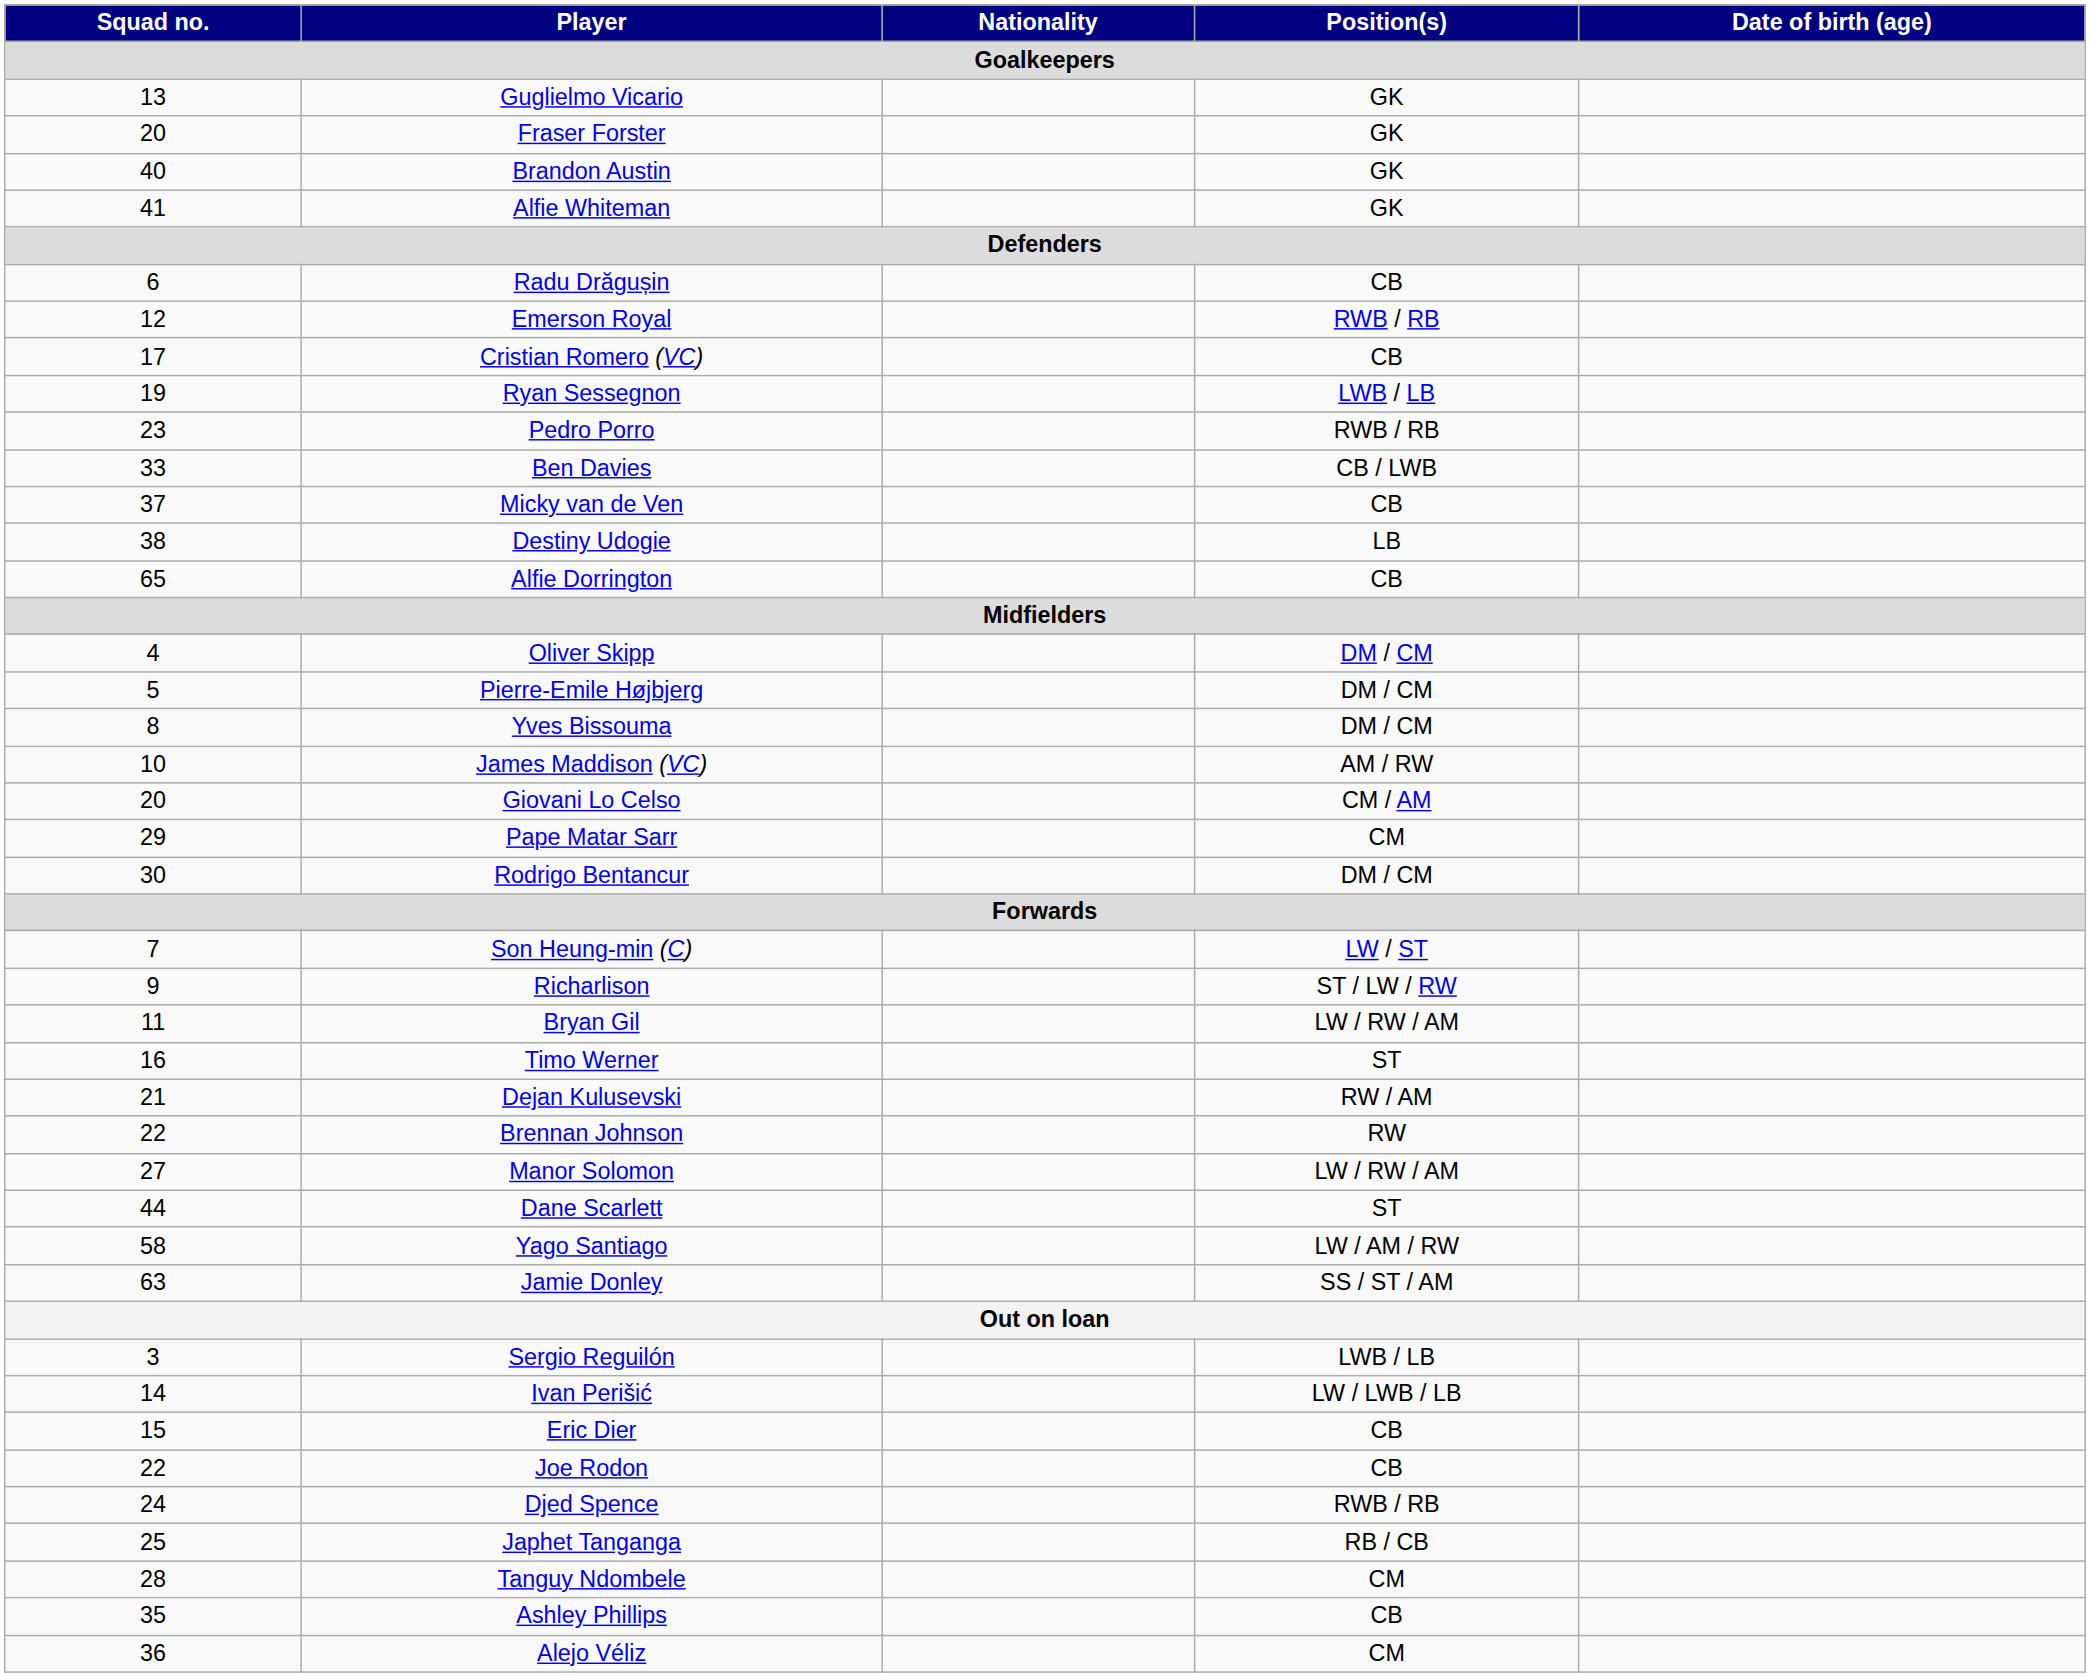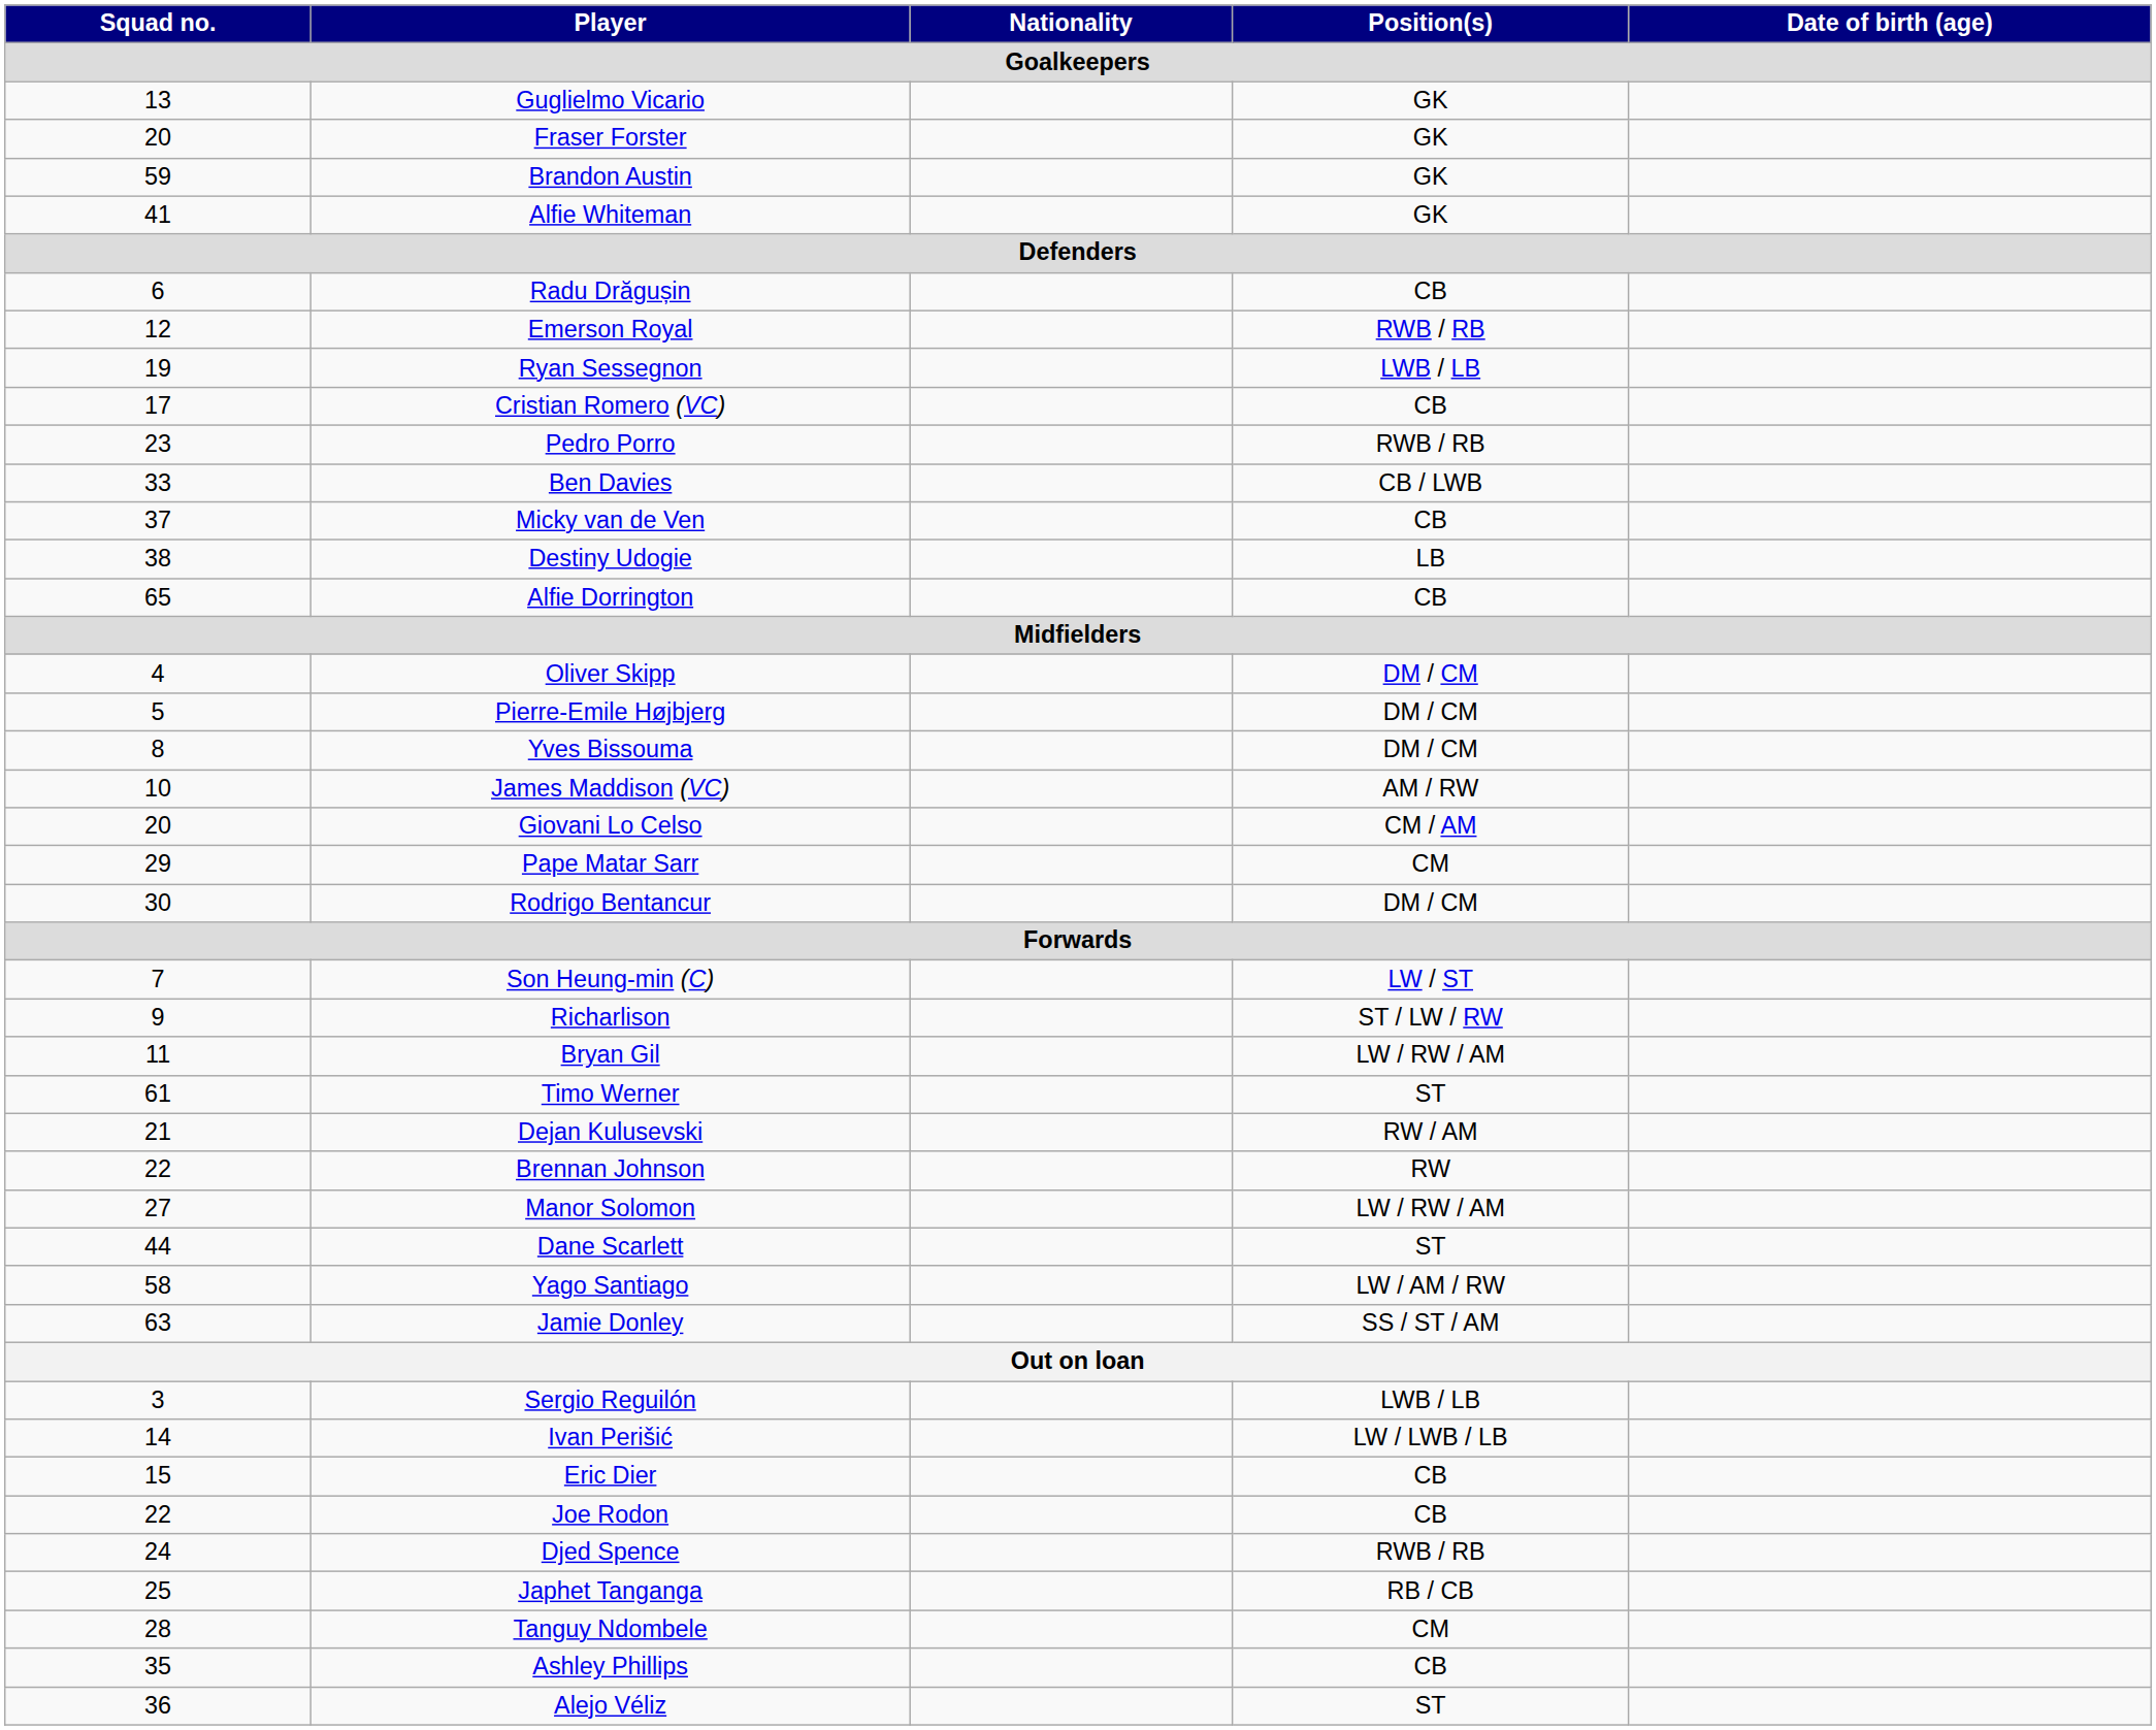 <table class="wikitable" style="text-align:center;width:90%">
 <tr>
 <th style="background:#000080; color:white; text-align:center;">Squad no.</th>
 <th style="background:#000080; color:white; text-align:center;">Player</th>
 <th style="background:#000080; color:white; text-align:center;">Nationality</th>
 <th style="background:#000080; color:white; text-align:center;">Position(s)</th>
 <th style="background:#000080; color:white; text-align:center;">Date of birth (age)</th>
 </tr>
 <tr>
 <th colspan="5" style="background:#dcdcdc; text-align:center;">Goalkeepers</th>
 </tr>
 <tr>
 <td>13</td>
 <td><a href='#'>Guglielmo Vicario</a></td>
 <td></td>
 <td>GK</td>
 <td></td>
 </tr>
 <tr>
 <td>20</td>
 <td><a href='#'>Fraser Forster</a></td>
 <td></td>
 <td>GK</td>
 <td></td>
 </tr>
 <tr>
-<td>40</td>
+<td>59</td>
 <td><a href='#'>Brandon Austin</a></td>
 <td></td>
 <td>GK</td>
 <td></td>
 </tr>
 <tr>
 <td>41</td>
 <td><a href='#'>Alfie Whiteman</a></td>
 <td></td>
 <td>GK</td>
 <td></td>
 </tr>
 <tr>
 <th colspan="5" style="background:#dcdcdc; text-align:center;">Defenders</th>
 </tr>
 <tr>
 <td>6</td>
 <td><a href='#'>Radu Drăgușin</a></td>
 <td></td>
 <td>CB</td>
 <td></td>
 </tr>
 <tr>
 <td>12</td>
 <td><a href='#'>Emerson Royal</a></td>
 <td></td>
 <td><a href='#'>RWB</a> / <a href='#'>RB</a></td>
 <td></td>
 </tr>
 <tr>
+<td>19</td>
+<td><a href='#'>Ryan Sessegnon</a></td>
+<td></td>
+<td><a href='#'>LWB</a> / <a href='#'>LB</a></td>
+<td></td>
+</tr>
+<tr>
 <td>17</td>
 <td><a href='#'>Cristian Romero</a> <em>(<a href='#'>VC</a>)</em></td>
 <td></td>
 <td>CB</td>
-<td></td>
-</tr>
-<tr>
-<td>19</td>
-<td><a href='#'>Ryan Sessegnon</a></td>
-<td></td>
-<td><a href='#'>LWB</a> / <a href='#'>LB</a></td>
 <td></td>
 </tr>
 <tr>
 <td>23</td>
 <td><a href='#'>Pedro Porro</a></td>
 <td></td>
 <td>RWB / RB</td>
 <td></td>
 </tr>
 <tr>
 <td>33</td>
 <td><a href='#'>Ben Davies</a></td>
 <td></td>
 <td>CB / LWB</td>
 <td></td>
 </tr>
 <tr>
 <td>37</td>
 <td><a href='#'>Micky van de Ven</a></td>
 <td></td>
 <td>CB</td>
 <td></td>
 </tr>
 <tr>
 <td>38</td>
 <td><a href='#'>Destiny Udogie</a></td>
 <td></td>
 <td>LB</td>
 <td></td>
 </tr>
 <tr>
 <td>65</td>
 <td><a href='#'>Alfie Dorrington</a></td>
 <td></td>
 <td>CB</td>
 <td></td>
 </tr>
 <tr>
 <th colspan="5" style="background:#dcdcdc; text-align:center;">Midfielders</th>
 </tr>
 <tr>
 <td>4</td>
 <td><a href='#'>Oliver Skipp</a></td>
 <td></td>
 <td><a href='#'>DM</a> / <a href='#'>CM</a></td>
 <td></td>
 </tr>
 <tr>
 <td>5</td>
 <td><a href='#'>Pierre-Emile Højbjerg</a></td>
 <td></td>
 <td>DM / CM</td>
 <td></td>
 </tr>
 <tr>
 <td>8</td>
 <td><a href='#'>Yves Bissouma</a></td>
 <td></td>
 <td>DM / CM</td>
 <td></td>
 </tr>
 <tr>
 <td>10</td>
 <td><a href='#'>James Maddison</a> <em>(<a href='#'>VC</a>)</em></td>
 <td></td>
 <td>AM / RW</td>
 <td></td>
 </tr>
 <tr>
 <td>20</td>
 <td><a href='#'>Giovani Lo Celso</a></td>
 <td></td>
 <td>CM / <a href='#'>AM</a></td>
 <td></td>
 </tr>
 <tr>
 <td>29</td>
 <td><a href='#'>Pape Matar Sarr</a></td>
 <td></td>
 <td>CM</td>
 <td></td>
 </tr>
 <tr>
 <td>30</td>
 <td><a href='#'>Rodrigo Bentancur</a></td>
 <td></td>
 <td>DM / CM</td>
 <td></td>
 </tr>
 <tr>
 <th colspan="5" style="background:#dcdcdc; text-align:center;">Forwards</th>
 </tr>
 <tr>
 <td>7</td>
 <td><a href='#'>Son Heung-min</a> <em>(<a href='#'>C</a>)</em></td>
 <td></td>
 <td><a href='#'>LW</a> / <a href='#'>ST</a></td>
 <td></td>
 </tr>
 <tr>
 <td>9</td>
 <td><a href='#'>Richarlison</a></td>
 <td></td>
 <td>ST / LW / <a href='#'>RW</a></td>
 <td></td>
 </tr>
 <tr>
 <td>11</td>
 <td><a href='#'>Bryan Gil</a></td>
 <td></td>
 <td>LW / RW / AM</td>
 <td></td>
 </tr>
 <tr>
-<td>16</td>
+<td>61</td>
 <td><a href='#'>Timo Werner</a></td>
 <td></td>
 <td>ST</td>
 <td></td>
 </tr>
 <tr>
 <td>21</td>
 <td><a href='#'>Dejan Kulusevski</a></td>
 <td></td>
 <td>RW / AM</td>
 <td></td>
 </tr>
 <tr>
 <td>22</td>
 <td><a href='#'>Brennan Johnson</a></td>
 <td></td>
 <td>RW</td>
 <td></td>
 </tr>
 <tr>
 <td>27</td>
 <td><a href='#'>Manor Solomon</a></td>
 <td></td>
 <td>LW / RW / AM</td>
 <td></td>
 </tr>
 <tr>
 <td>44</td>
 <td><a href='#'>Dane Scarlett</a></td>
 <td></td>
 <td>ST</td>
 <td></td>
 </tr>
 <tr>
 <td>58</td>
 <td><a href='#'>Yago Santiago</a></td>
 <td></td>
 <td>LW / AM / RW</td>
 <td></td>
 </tr>
 <tr>
 <td>63</td>
 <td><a href='#'>Jamie Donley</a></td>
 <td></td>
 <td>SS / ST / AM</td>
 <td></td>
 </tr>
 <tr>
 <th colspan="5">Out on loan</th>
 </tr>
 <tr>
 <td>3</td>
 <td><a href='#'>Sergio Reguilón</a></td>
 <td></td>
 <td>LWB / LB</td>
 <td></td>
 </tr>
 <tr>
 <td>14</td>
 <td><a href='#'>Ivan Perišić</a></td>
 <td></td>
 <td>LW / LWB / LB</td>
 <td></td>
 </tr>
 <tr>
 <td>15</td>
 <td><a href='#'>Eric Dier</a></td>
 <td></td>
 <td>CB</td>
 <td></td>
 </tr>
 <tr>
 <td>22</td>
 <td><a href='#'>Joe Rodon</a></td>
 <td></td>
 <td>CB</td>
 <td></td>
 </tr>
 <tr>
 <td>24</td>
 <td><a href='#'>Djed Spence</a></td>
 <td></td>
 <td>RWB / RB</td>
 <td></td>
 </tr>
 <tr>
 <td>25</td>
 <td><a href='#'>Japhet Tanganga</a></td>
 <td></td>
 <td>RB / CB</td>
 <td></td>
 </tr>
 <tr>
 <td>28</td>
 <td><a href='#'>Tanguy Ndombele</a></td>
 <td></td>
 <td>CM</td>
 <td></td>
 </tr>
 <tr>
 <td>35</td>
 <td><a href='#'>Ashley Phillips</a></td>
 <td></td>
 <td>CB</td>
 <td></td>
 </tr>
 <tr>
 <td>36</td>
 <td><a href='#'>Alejo Véliz</a></td>
 <td></td>
-<td>CM</td>
+<td>ST</td>
 <td></td>
 </tr>
 </table>
